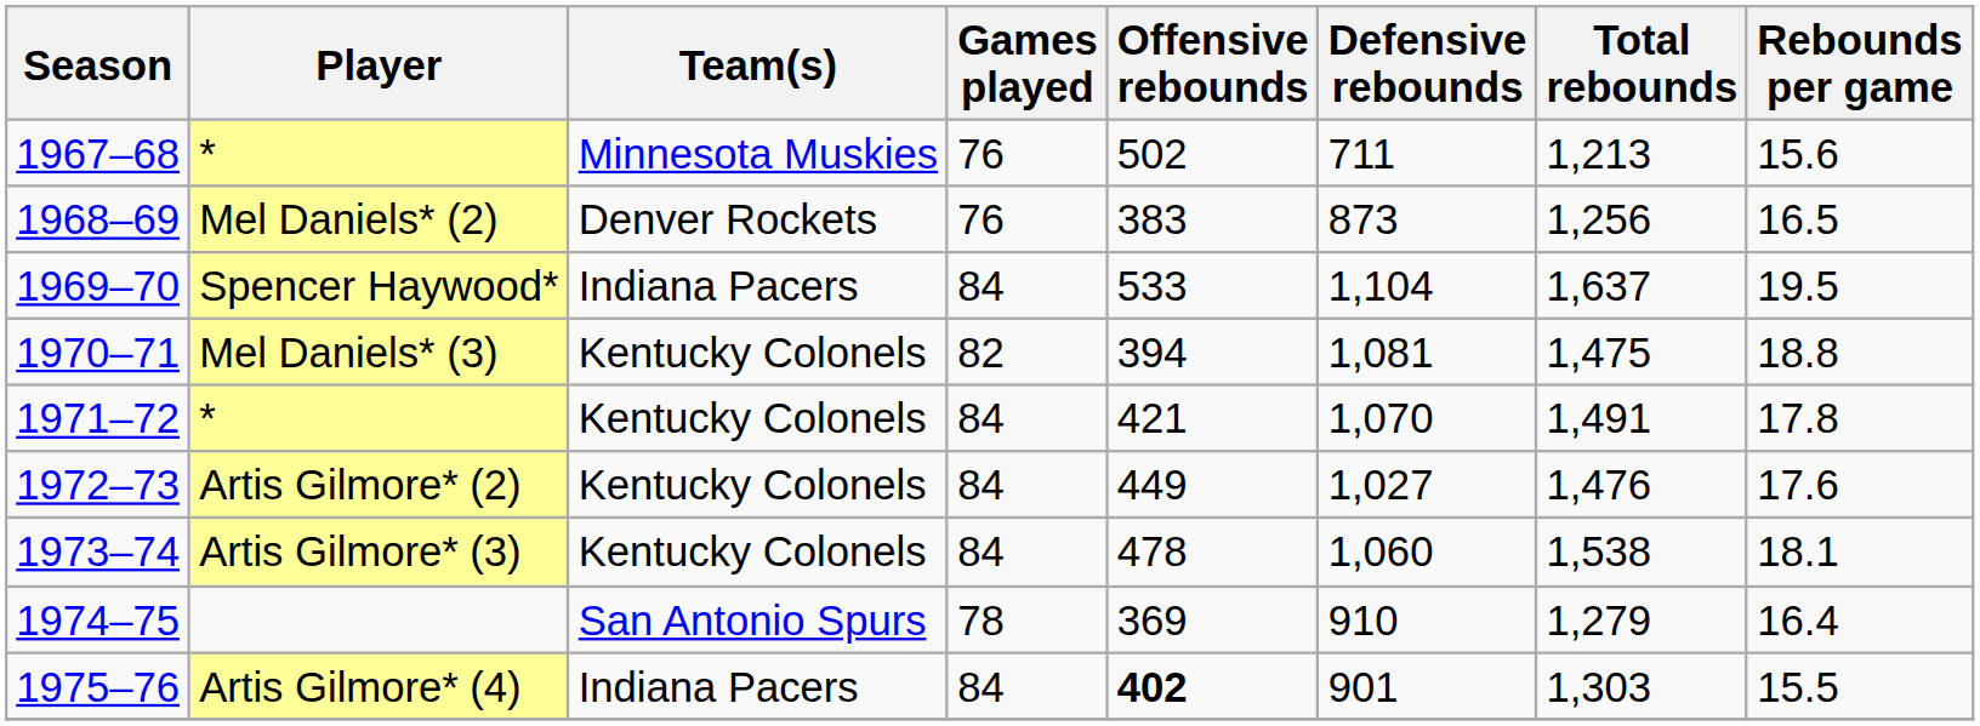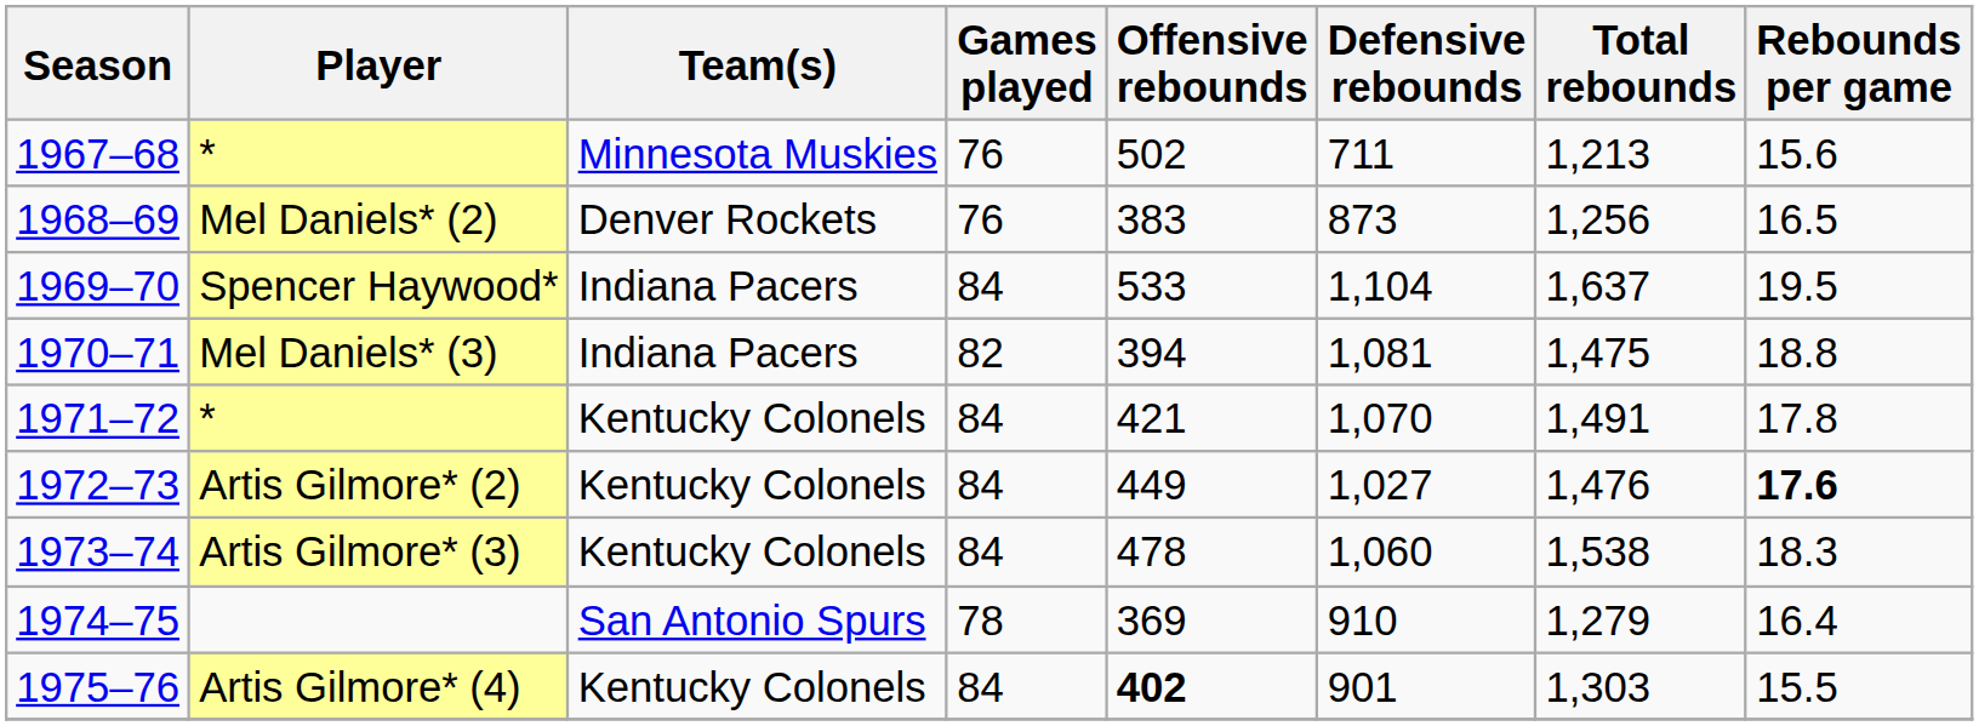 <table class="wikitable sortable" style="font-size:95%;">
 <tr>
 <th>Season</th>
 <th>Player</th>
 <th>Team(s)</th>
 <th>Games<br>played</th>
 <th>Offensive<br>rebounds</th>
 <th>Defensive<br>rebounds</th>
 <th>Total<br>rebounds</th>
 <th>Rebounds<br>per game</th>
 </tr>
 <tr>
 <td><a href='#'>1967–68</a></td>
 <td style=background-color:#FFFF99>*</td>
 <td><a href='#'>Minnesota Muskies</a></td>
 <td>76</td>
 <td>502</td>
 <td>711</td>
 <td>1,213</td>
 <td>15.6</td>
 </tr>
 <tr>
 <td><a href='#'>1968–69</a></td>
 <td style=background-color:#FFFF99>Mel Daniels* (2)</td>
 <td>Denver Rockets</td>
 <td>76</td>
 <td>383</td>
 <td>873</td>
 <td>1,256</td>
 <td>16.5</td>
 </tr>
 <tr>
 <td><a href='#'>1969–70</a></td>
 <td style=background-color:#FFFF99>Spencer Haywood*</td>
 <td>Indiana Pacers</td>
 <td>84</td>
 <td>533</td>
 <td>1,104</td>
 <td>1,637</td>
 <td>19.5</td>
 </tr>
 <tr>
 <td><a href='#'>1970–71</a></td>
 <td style=background-color:#FFFF99>Mel Daniels* (3)</td>
-<td>Kentucky Colonels</td>
+<td>Indiana Pacers</td>
 <td>82</td>
 <td>394</td>
 <td>1,081</td>
 <td>1,475</td>
 <td>18.8</td>
 </tr>
 <tr>
 <td><a href='#'>1971–72</a></td>
 <td style=background-color:#FFFF99>*</td>
 <td>Kentucky Colonels</td>
 <td>84</td>
 <td>421</td>
 <td>1,070</td>
 <td>1,491</td>
 <td>17.8</td>
 </tr>
 <tr>
 <td><a href='#'>1972–73</a></td>
 <td style=background-color:#FFFF99>Artis Gilmore* (2)</td>
 <td>Kentucky Colonels</td>
 <td>84</td>
 <td>449</td>
 <td>1,027</td>
 <td>1,476</td>
-<td>17.6</td>
+<td><strong>17.6</strong></td>
 </tr>
 <tr>
 <td><a href='#'>1973–74</a></td>
 <td style=background-color:#FFFF99>Artis Gilmore* (3)</td>
 <td>Kentucky Colonels</td>
 <td>84</td>
 <td>478</td>
 <td>1,060</td>
 <td>1,538</td>
-<td>18.1</td>
+<td>18.3</td>
 </tr>
 <tr>
 <td><a href='#'>1974–75</a></td>
 <td></td>
 <td><a href='#'>San Antonio Spurs</a></td>
 <td>78</td>
 <td>369</td>
 <td>910</td>
 <td>1,279</td>
 <td>16.4</td>
 </tr>
 <tr>
 <td><a href='#'>1975–76</a></td>
 <td style=background-color:#FFFF99>Artis Gilmore* (4)</td>
-<td>Indiana Pacers</td>
+<td>Kentucky Colonels</td>
 <td>84</td>
 <td><strong>402</strong></td>
 <td>901</td>
 <td>1,303</td>
 <td>15.5</td>
 </tr>
 <tr>
 </tr>
 </table>
